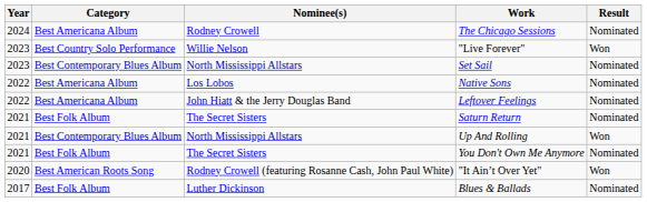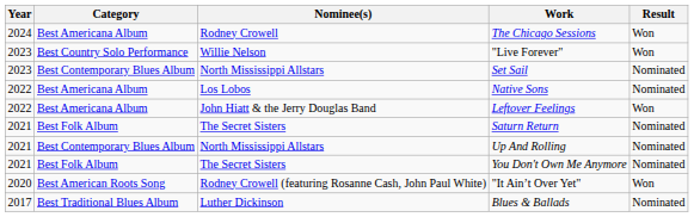 <table class="wikitable">
 <tr>
 <th>Year</th>
 <th>Category</th>
 <th>Nominee(s)</th>
 <th>Work</th>
 <th>Result</th>
 </tr>
 <tr>
 <td>2024</td>
 <td><a href='#'>Best Americana Album</a></td>
 <td><a href='#'>Rodney Crowell</a></td>
 <td><em><a href='#'>The Chicago Sessions</a></em></td>
-<td>Nominated </td>
+<td>Won </td>
 </tr>
 <tr>
 <td>2023</td>
 <td><a href='#'>Best Country Solo Performance</a></td>
 <td><a href='#'>Willie Nelson</a></td>
 <td>"Live Forever"</td>
 <td>Won </td>
 </tr>
 <tr>
 <td>2023</td>
 <td><a href='#'>Best Contemporary Blues Album</a></td>
 <td><a href='#'>North Mississippi Allstars</a></td>
 <td><em><a href='#'>Set Sail</a></em></td>
 <td>Nominated </td>
 </tr>
 <tr>
 <td>2022</td>
 <td><a href='#'>Best Americana Album</a></td>
 <td><a href='#'>Los Lobos</a></td>
 <td><em><a href='#'>Native Sons</a></em></td>
 <td>Nominated </td>
 </tr>
 <tr>
 <td>2022</td>
 <td><a href='#'>Best Americana Album</a></td>
 <td><a href='#'>John Hiatt</a> & the Jerry Douglas Band</td>
 <td><em><a href='#'>Leftover Feelings</a></em></td>
-<td>Nominated </td>
+<td>Won </td>
 </tr>
 <tr>
 <td>2021</td>
 <td><a href='#'>Best Folk Album</a></td>
 <td><a href='#'>The Secret Sisters</a></td>
 <td><em><a href='#'>Saturn Return</a></em></td>
 <td>Nominated </td>
 </tr>
 <tr>
 <td>2021</td>
 <td><a href='#'>Best Contemporary Blues Album</a></td>
 <td><a href='#'>North Mississippi Allstars</a></td>
 <td><em>Up And Rolling</em></td>
-<td>Won </td>
+<td>Nominated </td>
 </tr>
 <tr>
 <td>2021</td>
 <td><a href='#'>Best Folk Album</a></td>
 <td><a href='#'>The Secret Sisters</a></td>
 <td><em>You Don't Own Me Anymore</em></td>
 <td>Nominated </td>
 </tr>
 <tr>
 <td>2020</td>
 <td><a href='#'>Best American Roots Song</a></td>
 <td><a href='#'>Rodney Crowell</a> (featuring Rosanne Cash, John Paul White)</td>
 <td>"It Ain’t Over Yet"</td>
 <td>Won </td>
 </tr>
 <tr>
 <td>2017</td>
-<td><a href='#'>Best Folk Album</a></td>
+<td><a href='#'>Best Traditional Blues Album</a></td>
 <td><a href='#'>Luther Dickinson</a></td>
 <td><em>Blues & Ballads</em></td>
 <td>Nominated </td>
 </tr>
 </table>
